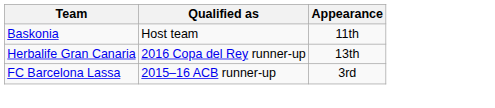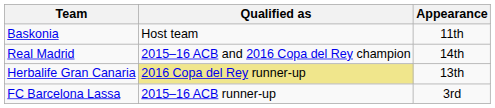 <table class="wikitable">
 <tr>
 <th>Team</th>
 <th>Qualified as</th>
 <th>Appearance</th>
 </tr>
 <tr>
 <td><a href='#'>Baskonia</a></td>
 <td>Host team</td>
 <td align=center>11th</td>
 </tr>
 <tr>
+<td><a href='#'>Real Madrid</a></td>
+<td><a href='#'>2015–16 ACB</a> and <a href='#'>2016 Copa del Rey</a> champion</td>
+<td align=center>14th</td>
+</tr>
+<tr>
 <td><a href='#'>Herbalife Gran Canaria</a></td>
-<td><a href='#'>2016 Copa del Rey</a> runner-up</td>
+<td style="background: khaki;"><a href='#'>2016 Copa del Rey</a> runner-up</td>
 <td align=center>13th</td>
 </tr>
 <tr>
 <td><a href='#'>FC Barcelona Lassa</a></td>
 <td><a href='#'>2015–16 ACB</a> runner-up</td>
 <td align=center>3rd</td>
 </tr>
 </table>
